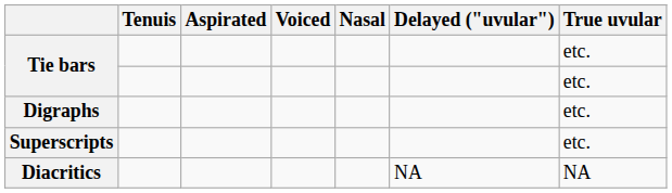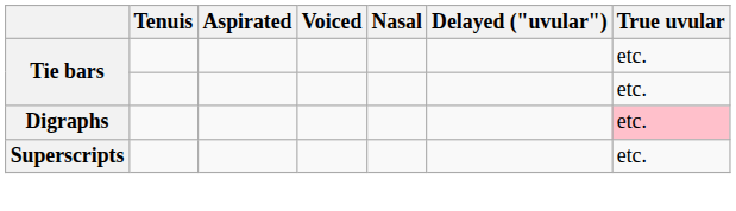 <table class="wikitable">
 <tr>
 <th></th>
 <th>Tenuis</th>
 <th>Aspirated</th>
 <th>Voiced</th>
 <th>Nasal</th>
 <th>Delayed ("uvular")</th>
 <th>True uvular</th>
 </tr>
 <tr>
 <th rowspan=2>Tie bars</th>
 <td></td>
 <td></td>
 <td></td>
 <td></td>
 <td></td>
 <td> etc.</td>
 </tr>
 <tr>
 <td></td>
 <td></td>
 <td></td>
 <td></td>
 <td></td>
 <td> etc.</td>
 </tr>
 <tr>
 <th>Digraphs</th>
 <td></td>
 <td></td>
 <td></td>
 <td></td>
 <td></td>
-<td> etc.</td>
+<td style="background: pink;"> etc.</td>
 </tr>
 <tr>
 <th>Superscripts</th>
 <td></td>
 <td></td>
 <td></td>
 <td></td>
 <td></td>
 <td> etc.</td>
 </tr>
-<tr>
-<th>Diacritics</th>
-<td></td>
-<td></td>
-<td></td>
-<td></td>
-<td>NA</td>
-<td>NA</td>
-</tr>
 </table>
